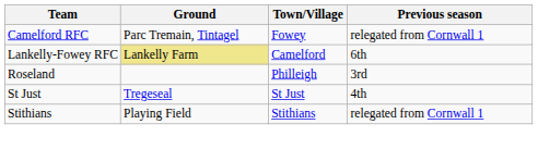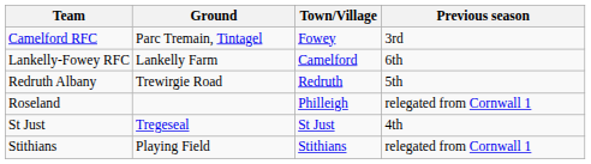 <table class="wikitable sortable">
 <tr>
 <th width=22%>Team</th>
 <th width=28%>Ground</th>
 <th width=15%>Town/Village</th>
 <th width=40%>Previous season</th>
 </tr>
 <tr>
 <td><a href='#'>Camelford RFC</a></td>
 <td>Parc Tremain, <a href='#'>Tintagel</a></td>
 <td><a href='#'>Fowey</a></td>
-<td>relegated from <a href='#'>Cornwall 1</a></td>
+<td>3rd</td>
 </tr>
 <tr>
 <td>Lankelly-Fowey RFC</td>
-<td style="background: khaki;">Lankelly Farm</td>
+<td>Lankelly Farm</td>
 <td><a href='#'>Camelford</a></td>
 <td>6th</td>
+</tr>
+<tr>
+<td>Redruth Albany</td>
+<td>Trewirgie Road</td>
+<td><a href='#'>Redruth</a></td>
+<td>5th</td>
 </tr>
 <tr>
 <td>Roseland</td>
 <td></td>
 <td><a href='#'>Philleigh</a></td>
-<td>3rd</td>
+<td>relegated from <a href='#'>Cornwall 1</a></td>
 </tr>
 <tr>
 <td>St Just</td>
 <td><a href='#'>Tregeseal</a></td>
 <td><a href='#'>St Just</a></td>
 <td>4th</td>
 </tr>
 <tr>
 <td>Stithians</td>
 <td>Playing Field</td>
 <td><a href='#'>Stithians</a></td>
 <td>relegated from <a href='#'>Cornwall 1</a></td>
 </tr>
 </table>
